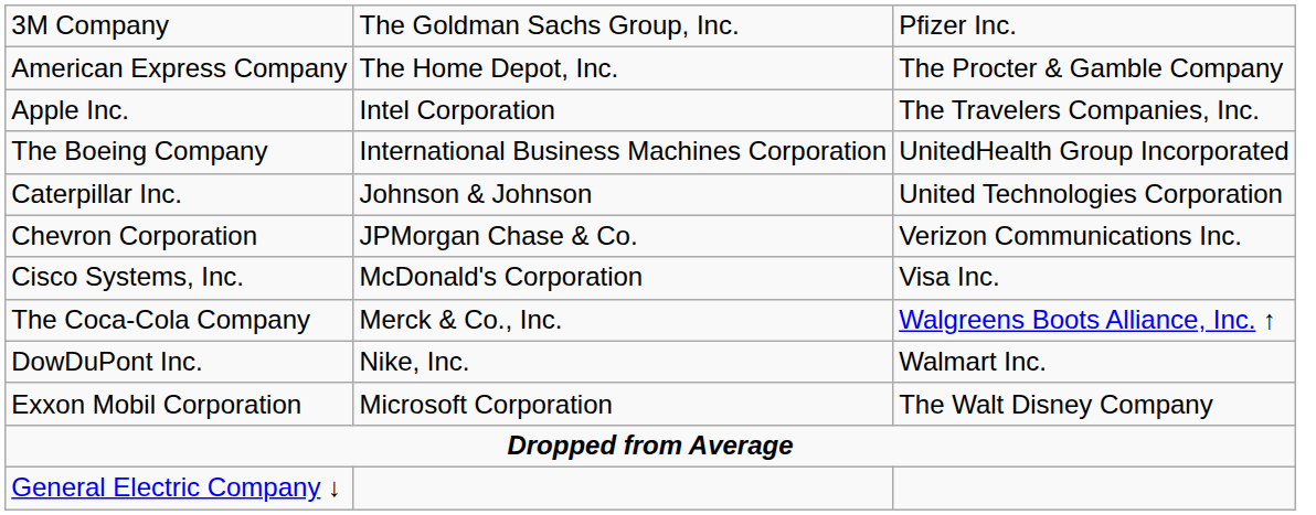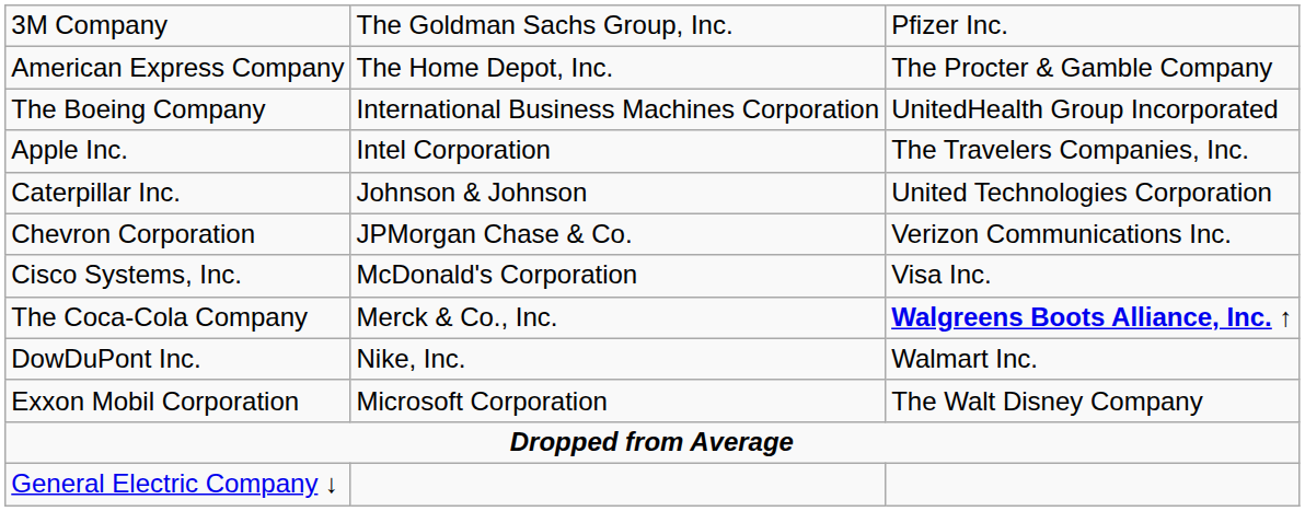 <table class="wikitable">
 <tr>
 <td>3M Company</td>
 <td>The Goldman Sachs Group, Inc.</td>
 <td>Pfizer Inc.</td>
 </tr>
 <tr>
 <td>American Express Company</td>
 <td>The Home Depot, Inc.</td>
 <td>The Procter & Gamble Company</td>
 </tr>
 <tr>
+<td>The Boeing Company</td>
+<td>International Business Machines Corporation</td>
+<td>UnitedHealth Group Incorporated</td>
+</tr>
+<tr>
 <td>Apple Inc.</td>
 <td>Intel Corporation</td>
 <td>The Travelers Companies, Inc.</td>
-</tr>
-<tr>
-<td>The Boeing Company</td>
-<td>International Business Machines Corporation</td>
-<td>UnitedHealth Group Incorporated</td>
 </tr>
 <tr>
 <td>Caterpillar Inc.</td>
 <td>Johnson & Johnson</td>
 <td>United Technologies Corporation</td>
 </tr>
 <tr>
 <td>Chevron Corporation</td>
 <td>JPMorgan Chase & Co.</td>
 <td>Verizon Communications Inc.</td>
 </tr>
 <tr>
 <td>Cisco Systems, Inc.</td>
 <td>McDonald's Corporation</td>
 <td>Visa Inc.</td>
 </tr>
 <tr>
 <td>The Coca-Cola Company</td>
 <td>Merck & Co., Inc.</td>
-<td><a href='#'>Walgreens Boots Alliance, Inc.</a> ↑</td>
+<td><strong><a href='#'>Walgreens Boots Alliance, Inc.</a> ↑</strong></td>
 </tr>
 <tr>
 <td>DowDuPont Inc.</td>
 <td>Nike, Inc.</td>
 <td>Walmart Inc.<br></td>
 </tr>
 <tr>
 <td>Exxon Mobil Corporation </td>
 <td>Microsoft Corporation</td>
 <td>The Walt Disney Company</td>
 </tr>
 <tr>
 <td colspan="3" align="center"><strong><em>Dropped from Average</em></strong></td>
 </tr>
 <tr>
 <td><a href='#'>General Electric Company</a> ↓</td>
 <td></td>
 <td></td>
 </tr>
 </table>
